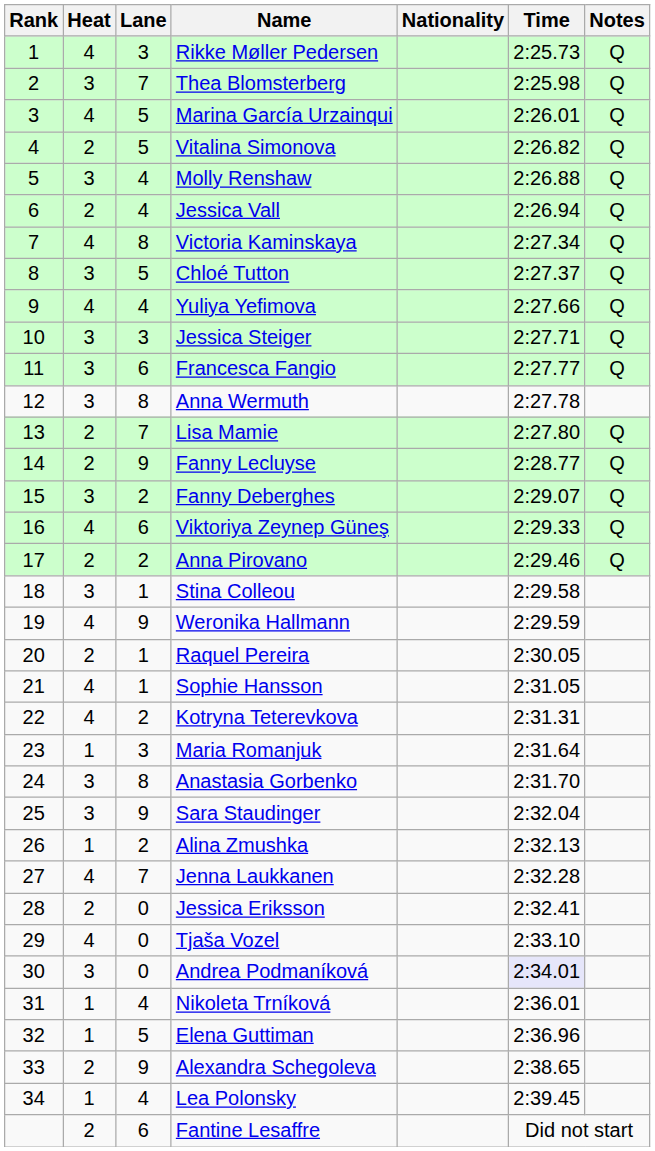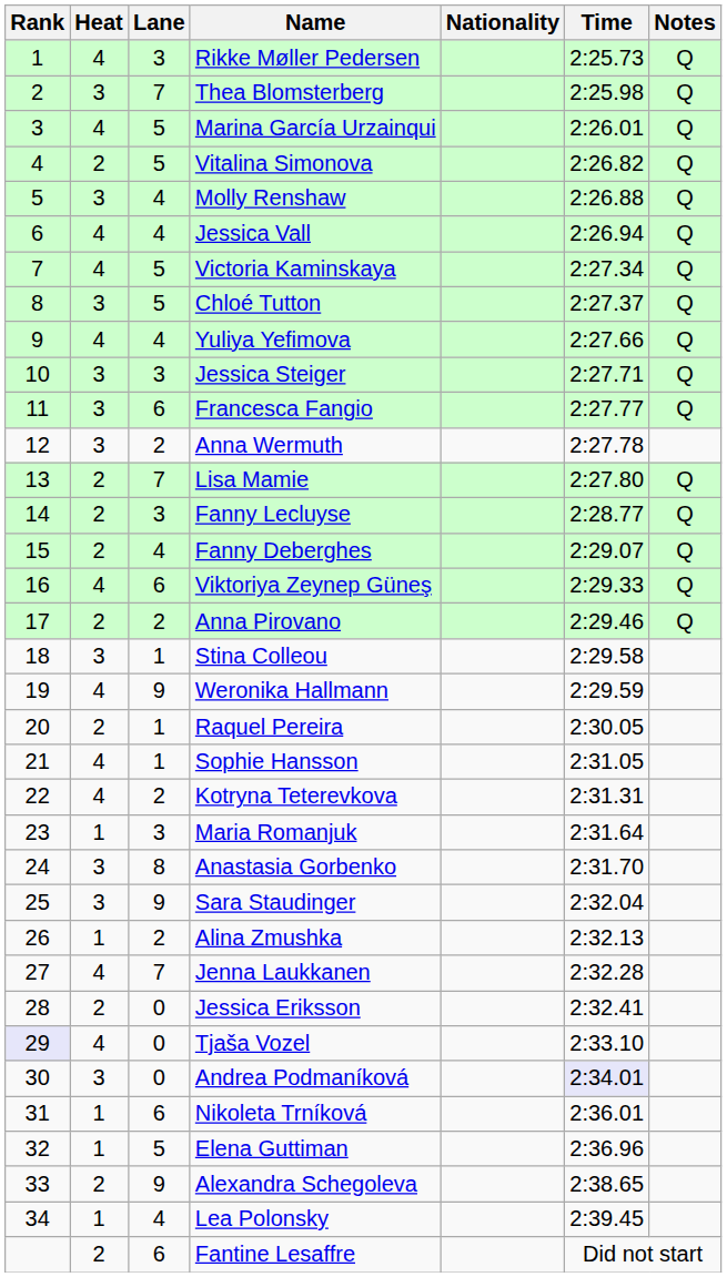 <table class="wikitable sortable" style="text-align:center">
 <tr>
 <th>Rank</th>
 <th>Heat</th>
 <th>Lane</th>
 <th>Name</th>
 <th>Nationality</th>
 <th>Time</th>
 <th>Notes</th>
 </tr>
 <tr bgcolor=ccffcc>
 <td>1</td>
 <td>4</td>
 <td>3</td>
 <td align=left><a href='#'>Rikke Møller Pedersen</a></td>
 <td align=left></td>
 <td>2:25.73</td>
 <td>Q</td>
 </tr>
 <tr bgcolor=ccffcc>
 <td>2</td>
 <td>3</td>
 <td>7</td>
 <td align=left><a href='#'>Thea Blomsterberg</a></td>
 <td align=left></td>
 <td>2:25.98</td>
 <td>Q</td>
 </tr>
 <tr bgcolor=ccffcc>
 <td>3</td>
 <td>4</td>
 <td>5</td>
 <td align=left><a href='#'>Marina García Urzainqui</a></td>
 <td align=left></td>
 <td>2:26.01</td>
 <td>Q</td>
 </tr>
 <tr bgcolor=ccffcc>
 <td>4</td>
 <td>2</td>
 <td>5</td>
 <td align=left><a href='#'>Vitalina Simonova</a></td>
 <td align=left></td>
 <td>2:26.82</td>
 <td>Q</td>
 </tr>
 <tr bgcolor=ccffcc>
 <td>5</td>
 <td>3</td>
 <td>4</td>
 <td align=left><a href='#'>Molly Renshaw</a></td>
 <td align=left></td>
 <td>2:26.88</td>
 <td>Q</td>
 </tr>
 <tr bgcolor=ccffcc>
 <td>6</td>
-<td>2</td>
+<td>4</td>
 <td>4</td>
 <td align=left><a href='#'>Jessica Vall</a></td>
 <td align=left></td>
 <td>2:26.94</td>
 <td>Q</td>
 </tr>
 <tr bgcolor=ccffcc>
 <td>7</td>
 <td>4</td>
-<td>8</td>
+<td>5</td>
 <td align=left><a href='#'>Victoria Kaminskaya</a></td>
 <td align=left></td>
 <td>2:27.34</td>
 <td>Q</td>
 </tr>
 <tr bgcolor=ccffcc>
 <td>8</td>
 <td>3</td>
 <td>5</td>
 <td align=left><a href='#'>Chloé Tutton</a></td>
 <td align=left></td>
 <td>2:27.37</td>
 <td>Q</td>
 </tr>
 <tr bgcolor=ccffcc>
 <td>9</td>
 <td>4</td>
 <td>4</td>
 <td align=left><a href='#'>Yuliya Yefimova</a></td>
 <td align=left></td>
 <td>2:27.66</td>
 <td>Q</td>
 </tr>
 <tr bgcolor=ccffcc>
 <td>10</td>
 <td>3</td>
 <td>3</td>
 <td align=left><a href='#'>Jessica Steiger</a></td>
 <td align=left></td>
 <td>2:27.71</td>
 <td>Q</td>
 </tr>
 <tr bgcolor=ccffcc>
 <td>11</td>
 <td>3</td>
 <td>6</td>
 <td align=left><a href='#'>Francesca Fangio</a></td>
 <td align=left></td>
 <td>2:27.77</td>
 <td>Q</td>
 </tr>
 <tr>
 <td>12</td>
 <td>3</td>
-<td>8</td>
+<td>2</td>
 <td align=left><a href='#'>Anna Wermuth</a></td>
 <td align=left></td>
 <td>2:27.78</td>
 <td></td>
 </tr>
 <tr bgcolor=ccffcc>
 <td>13</td>
 <td>2</td>
 <td>7</td>
 <td align=left><a href='#'>Lisa Mamie</a></td>
 <td align=left></td>
 <td>2:27.80</td>
 <td>Q</td>
 </tr>
 <tr bgcolor=ccffcc>
 <td>14</td>
 <td>2</td>
-<td>9</td>
+<td>3</td>
 <td align=left><a href='#'>Fanny Lecluyse</a></td>
 <td align=left></td>
 <td>2:28.77</td>
 <td>Q</td>
 </tr>
 <tr bgcolor=ccffcc>
 <td>15</td>
-<td>3</td>
 <td>2</td>
+<td>4</td>
 <td align=left><a href='#'>Fanny Deberghes</a></td>
 <td align=left></td>
 <td>2:29.07</td>
 <td>Q</td>
 </tr>
 <tr bgcolor=ccffcc>
 <td>16</td>
 <td>4</td>
 <td>6</td>
 <td align=left><a href='#'>Viktoriya Zeynep Güneş</a></td>
 <td align=left></td>
 <td>2:29.33</td>
 <td>Q</td>
 </tr>
 <tr bgcolor=ccffcc>
 <td>17</td>
 <td>2</td>
 <td>2</td>
 <td align=left><a href='#'>Anna Pirovano</a></td>
 <td align=left></td>
 <td>2:29.46</td>
 <td>Q</td>
 </tr>
 <tr>
 <td>18</td>
 <td>3</td>
 <td>1</td>
 <td align=left><a href='#'>Stina Colleou</a></td>
 <td align=left></td>
 <td>2:29.58</td>
 <td></td>
 </tr>
 <tr>
 <td>19</td>
 <td>4</td>
 <td>9</td>
 <td align=left><a href='#'>Weronika Hallmann</a></td>
 <td align=left></td>
 <td>2:29.59</td>
 <td></td>
 </tr>
 <tr>
 <td>20</td>
 <td>2</td>
 <td>1</td>
 <td align=left><a href='#'>Raquel Pereira</a></td>
 <td align=left></td>
 <td>2:30.05</td>
 <td></td>
 </tr>
 <tr>
 <td>21</td>
 <td>4</td>
 <td>1</td>
 <td align=left><a href='#'>Sophie Hansson</a></td>
 <td align=left></td>
 <td>2:31.05</td>
 <td></td>
 </tr>
 <tr>
 <td>22</td>
 <td>4</td>
 <td>2</td>
 <td align=left><a href='#'>Kotryna Teterevkova</a></td>
 <td align=left></td>
 <td>2:31.31</td>
 <td></td>
 </tr>
 <tr>
 <td>23</td>
 <td>1</td>
 <td>3</td>
 <td align=left><a href='#'>Maria Romanjuk</a></td>
 <td align=left></td>
 <td>2:31.64</td>
 <td></td>
 </tr>
 <tr>
 <td>24</td>
 <td>3</td>
 <td>8</td>
 <td align=left><a href='#'>Anastasia Gorbenko</a></td>
 <td align=left></td>
 <td>2:31.70</td>
 <td></td>
 </tr>
 <tr>
 <td>25</td>
 <td>3</td>
 <td>9</td>
 <td align=left><a href='#'>Sara Staudinger</a></td>
 <td align=left></td>
 <td>2:32.04</td>
 <td></td>
 </tr>
 <tr>
 <td>26</td>
 <td>1</td>
 <td>2</td>
 <td align=left><a href='#'>Alina Zmushka</a></td>
 <td align=left></td>
 <td>2:32.13</td>
 <td></td>
 </tr>
 <tr>
 <td>27</td>
 <td>4</td>
 <td>7</td>
 <td align=left><a href='#'>Jenna Laukkanen</a></td>
 <td align=left></td>
 <td>2:32.28</td>
 <td></td>
 </tr>
 <tr>
 <td>28</td>
 <td>2</td>
 <td>0</td>
 <td align=left><a href='#'>Jessica Eriksson</a></td>
 <td align=left></td>
 <td>2:32.41</td>
 <td></td>
 </tr>
 <tr>
-<td>29</td>
+<td style="background: lavender;">29</td>
 <td>4</td>
 <td>0</td>
 <td align=left><a href='#'>Tjaša Vozel</a></td>
 <td align=left></td>
 <td>2:33.10</td>
 <td></td>
 </tr>
 <tr>
 <td>30</td>
 <td>3</td>
 <td>0</td>
 <td align=left><a href='#'>Andrea Podmaníková</a></td>
 <td align=left></td>
 <td style="background: lavender;">2:34.01</td>
 <td></td>
 </tr>
 <tr>
 <td>31</td>
 <td>1</td>
-<td>4</td>
+<td>6</td>
 <td align=left><a href='#'>Nikoleta Trníková</a></td>
 <td align=left></td>
 <td>2:36.01</td>
 <td></td>
 </tr>
 <tr>
 <td>32</td>
 <td>1</td>
 <td>5</td>
 <td align=left><a href='#'>Elena Guttiman</a></td>
 <td align=left></td>
 <td>2:36.96</td>
 <td></td>
 </tr>
 <tr>
 <td>33</td>
 <td>2</td>
 <td>9</td>
 <td align=left><a href='#'>Alexandra Schegoleva</a></td>
 <td align=left></td>
 <td>2:38.65</td>
 <td></td>
 </tr>
 <tr>
 <td>34</td>
 <td>1</td>
 <td>4</td>
 <td align=left><a href='#'>Lea Polonsky</a></td>
 <td align=left></td>
 <td>2:39.45</td>
 <td></td>
 </tr>
 <tr>
 <td></td>
 <td>2</td>
 <td>6</td>
 <td align=left><a href='#'>Fantine Lesaffre</a></td>
 <td align=left></td>
 <td colspan=2>Did not start</td>
 </tr>
 </table>
